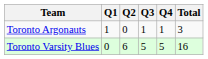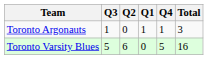 <table class="wikitable">
 <tr>
 <th>Team</th>
+<th>Q3</th>
+<th>Q2</th>
 <th>Q1</th>
-<th>Q2</th>
-<th>Q3</th>
 <th>Q4</th>
 <th>Total</th>
 </tr>
 <tr>
 <td><a href='#'>Toronto Argonauts</a></td>
 <td>1</td>
 <td>0</td>
 <td>1</td>
 <td>1</td>
 <td>3</td>
 </tr>
 <tr style="background-color:#ddffdd">
 <td><a href='#'>Toronto Varsity Blues</a></td>
+<td>5</td>
+<td>6</td>
 <td>0</td>
-<td>6</td>
-<td>5</td>
 <td>5</td>
 <td>16</td>
 </tr>
 </table>
